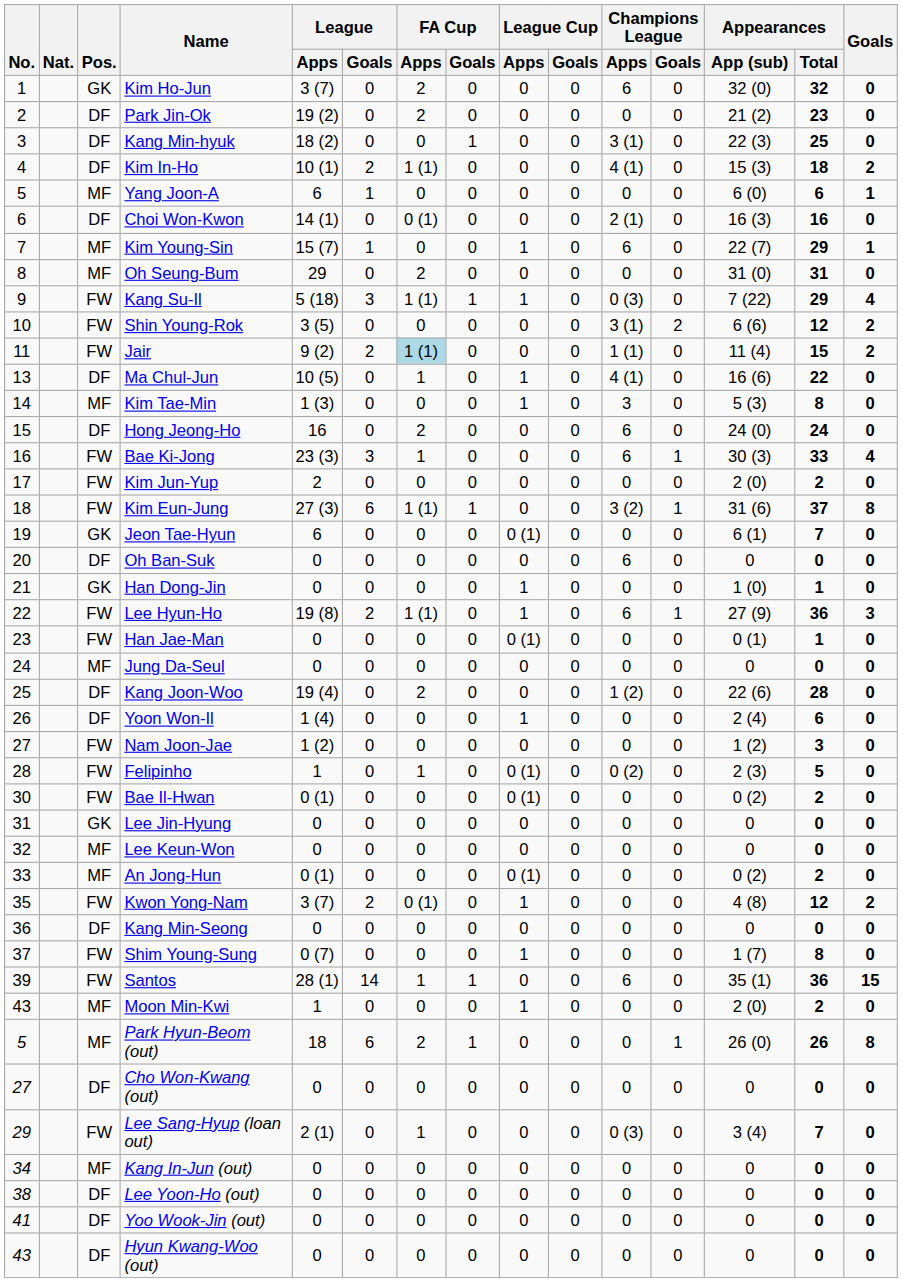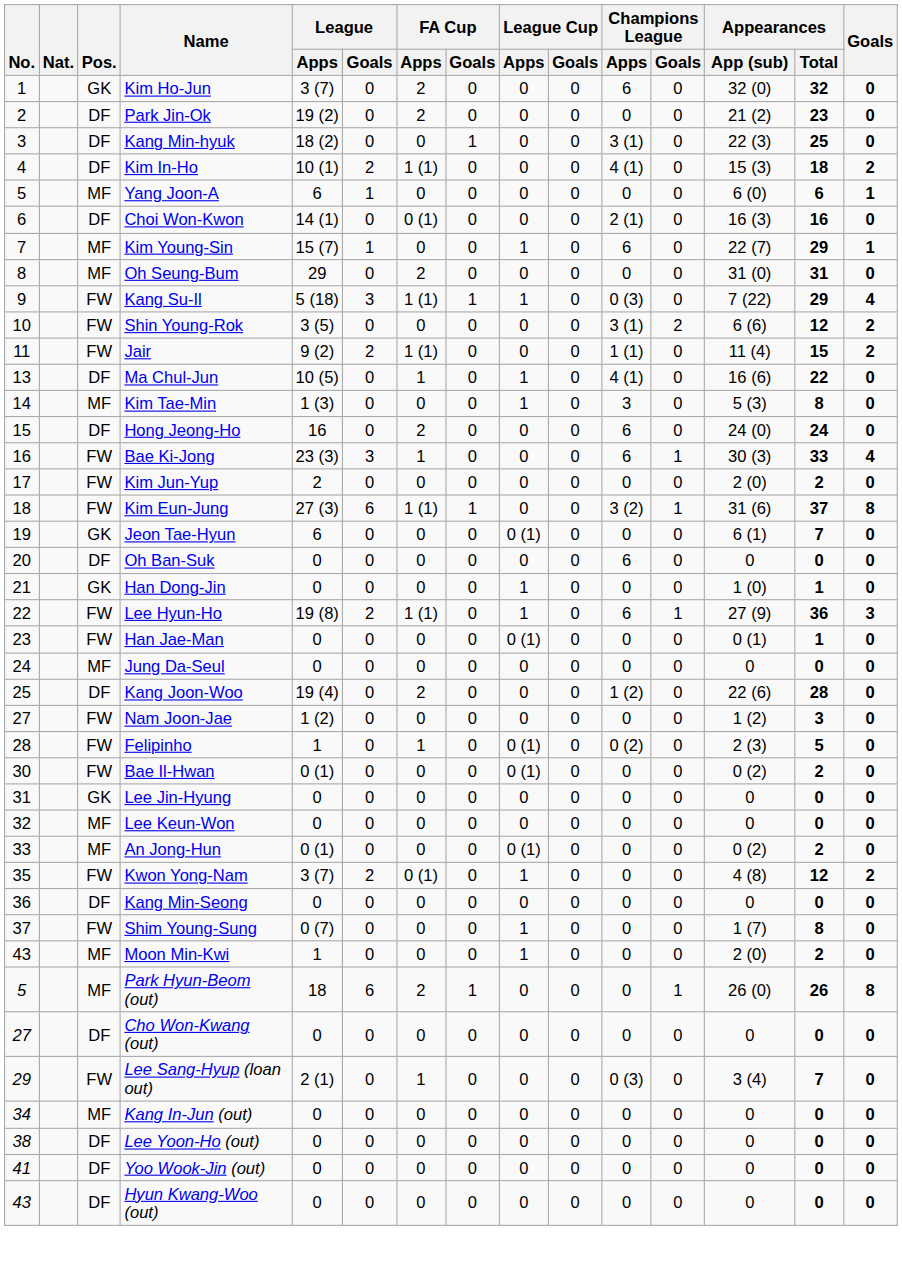 <table class="wikitable" style="font-size: 95%; text-align: center;">
 <tr>
 <th rowspan="2" valign="bottom">No.</th>
 <th rowspan="2" valign="bottom">Nat.</th>
 <th rowspan="2" valign="bottom">Pos.</th>
 <th rowspan="2" width="150">Name</th>
 <th colspan="2" width="80">League</th>
 <th colspan="2" width="80">FA Cup</th>
 <th colspan="2" width="80">League Cup</th>
 <th colspan="2" width="80">Champions League</th>
 <th colspan="2" width="120">Appearances</th>
 <th rowspan="2" width="40">Goals</th>
 </tr>
 <tr>
 <th>Apps</th>
 <th>Goals</th>
 <th>Apps</th>
 <th>Goals</th>
 <th>Apps</th>
 <th>Goals</th>
 <th>Apps</th>
 <th>Goals</th>
 <th>App (sub)</th>
 <th>Total</th>
 </tr>
 <tr>
 <td>1</td>
 <td></td>
 <td>GK</td>
 <td align="left"><a href='#'>Kim Ho-Jun</a></td>
 <td>3 (7)</td>
 <td>0</td>
 <td>2</td>
 <td>0</td>
 <td>0</td>
 <td>0</td>
 <td>6</td>
 <td>0</td>
 <td>32 (0)</td>
 <td><strong>32</strong></td>
 <td><strong>0</strong></td>
 </tr>
 <tr>
 <td>2</td>
 <td></td>
 <td>DF</td>
 <td align="left"><a href='#'>Park Jin-Ok</a></td>
 <td>19 (2)</td>
 <td>0</td>
 <td>2</td>
 <td>0</td>
 <td>0</td>
 <td>0</td>
 <td>0</td>
 <td>0</td>
 <td>21 (2)</td>
 <td><strong>23</strong></td>
 <td><strong>0</strong></td>
 </tr>
 <tr>
 <td>3</td>
 <td></td>
 <td>DF</td>
 <td align="left"><a href='#'>Kang Min-hyuk</a></td>
 <td>18 (2)</td>
 <td>0</td>
 <td>0</td>
 <td>1</td>
 <td>0</td>
 <td>0</td>
 <td>3 (1)</td>
 <td>0</td>
 <td>22 (3)</td>
 <td><strong>25</strong></td>
 <td><strong>0</strong></td>
 </tr>
 <tr>
 <td>4</td>
 <td></td>
 <td>DF</td>
 <td align="left"><a href='#'>Kim In-Ho</a></td>
 <td>10 (1)</td>
 <td>2</td>
 <td>1 (1)</td>
 <td>0</td>
 <td>0</td>
 <td>0</td>
 <td>4 (1)</td>
 <td>0</td>
 <td>15 (3)</td>
 <td><strong>18</strong></td>
 <td><strong>2</strong></td>
 </tr>
 <tr>
 <td>5</td>
 <td></td>
 <td>MF</td>
 <td align="left"><a href='#'>Yang Joon-A</a></td>
 <td>6</td>
 <td>1</td>
 <td>0</td>
 <td>0</td>
 <td>0</td>
 <td>0</td>
 <td>0</td>
 <td>0</td>
 <td>6 (0)</td>
 <td><strong>6</strong></td>
 <td><strong>1</strong></td>
 </tr>
 <tr>
 <td>6</td>
 <td></td>
 <td>DF</td>
 <td align="left"><a href='#'>Choi Won-Kwon</a></td>
 <td>14 (1)</td>
 <td>0</td>
 <td>0 (1)</td>
 <td>0</td>
 <td>0</td>
 <td>0</td>
 <td>2 (1)</td>
 <td>0</td>
 <td>16 (3)</td>
 <td><strong>16</strong></td>
 <td><strong>0</strong></td>
 </tr>
 <tr>
 <td>7</td>
 <td></td>
 <td>MF</td>
 <td align="left"><a href='#'>Kim Young-Sin</a></td>
 <td>15 (7)</td>
 <td>1</td>
 <td>0</td>
 <td>0</td>
 <td>1</td>
 <td>0</td>
 <td>6</td>
 <td>0</td>
 <td>22 (7)</td>
 <td><strong>29</strong></td>
 <td><strong>1</strong></td>
 </tr>
 <tr>
 <td>8</td>
 <td></td>
 <td>MF</td>
 <td align="left"><a href='#'>Oh Seung-Bum</a></td>
 <td>29</td>
 <td>0</td>
 <td>2</td>
 <td>0</td>
 <td>0</td>
 <td>0</td>
 <td>0</td>
 <td>0</td>
 <td>31 (0)</td>
 <td><strong>31</strong></td>
 <td><strong>0</strong></td>
 </tr>
 <tr>
 <td>9</td>
 <td></td>
 <td>FW</td>
 <td align="left"><a href='#'>Kang Su-Il</a></td>
 <td>5 (18)</td>
 <td>3</td>
 <td>1 (1)</td>
 <td>1</td>
 <td>1</td>
 <td>0</td>
 <td>0 (3)</td>
 <td>0</td>
 <td>7 (22)</td>
 <td><strong>29</strong></td>
 <td><strong>4</strong></td>
 </tr>
 <tr>
 <td>10</td>
 <td></td>
 <td>FW</td>
 <td align="left"><a href='#'>Shin Young-Rok</a></td>
 <td>3 (5)</td>
 <td>0</td>
 <td>0</td>
 <td>0</td>
 <td>0</td>
 <td>0</td>
 <td>3 (1)</td>
 <td>2</td>
 <td>6 (6)</td>
 <td><strong>12</strong></td>
 <td><strong>2</strong></td>
 </tr>
 <tr>
 <td>11</td>
 <td></td>
 <td>FW</td>
 <td align="left"><a href='#'>Jair</a></td>
 <td>9 (2)</td>
 <td>2</td>
-<td style="background: lightblue;">1 (1)</td>
+<td>1 (1)</td>
 <td>0</td>
 <td>0</td>
 <td>0</td>
 <td>1 (1)</td>
 <td>0</td>
 <td>11 (4)</td>
 <td><strong>15</strong></td>
 <td><strong>2</strong></td>
 </tr>
 <tr>
 <td>13</td>
 <td></td>
 <td>DF</td>
 <td align="left"><a href='#'>Ma Chul-Jun</a></td>
 <td>10 (5)</td>
 <td>0</td>
 <td>1</td>
 <td>0</td>
 <td>1</td>
 <td>0</td>
 <td>4 (1)</td>
 <td>0</td>
 <td>16 (6)</td>
 <td><strong>22</strong></td>
 <td><strong>0</strong></td>
 </tr>
 <tr>
 <td>14</td>
 <td></td>
 <td>MF</td>
 <td align="left"><a href='#'>Kim Tae-Min</a></td>
 <td>1 (3)</td>
 <td>0</td>
 <td>0</td>
 <td>0</td>
 <td>1</td>
 <td>0</td>
 <td>3</td>
 <td>0</td>
 <td>5 (3)</td>
 <td><strong>8</strong></td>
 <td><strong>0</strong></td>
 </tr>
 <tr>
 <td>15</td>
 <td></td>
 <td>DF</td>
 <td align="left"><a href='#'>Hong Jeong-Ho</a></td>
 <td>16</td>
 <td>0</td>
 <td>2</td>
 <td>0</td>
 <td>0</td>
 <td>0</td>
 <td>6</td>
 <td>0</td>
 <td>24 (0)</td>
 <td><strong>24</strong></td>
 <td><strong>0</strong></td>
 </tr>
 <tr>
 <td>16</td>
 <td></td>
 <td>FW</td>
 <td align="left"><a href='#'>Bae Ki-Jong</a></td>
 <td>23 (3)</td>
 <td>3</td>
 <td>1</td>
 <td>0</td>
 <td>0</td>
 <td>0</td>
 <td>6</td>
 <td>1</td>
 <td>30 (3)</td>
 <td><strong>33</strong></td>
 <td><strong>4</strong></td>
 </tr>
 <tr>
 <td>17</td>
 <td></td>
 <td>FW</td>
 <td align="left"><a href='#'>Kim Jun-Yup</a></td>
 <td>2</td>
 <td>0</td>
 <td>0</td>
 <td>0</td>
 <td>0</td>
 <td>0</td>
 <td>0</td>
 <td>0</td>
 <td>2 (0)</td>
 <td><strong>2</strong></td>
 <td><strong>0</strong></td>
 </tr>
 <tr>
 <td>18</td>
 <td></td>
 <td>FW</td>
 <td align="left"><a href='#'>Kim Eun-Jung</a></td>
 <td>27 (3)</td>
 <td>6</td>
 <td>1 (1)</td>
 <td>1</td>
 <td>0</td>
 <td>0</td>
 <td>3 (2)</td>
 <td>1</td>
 <td>31 (6)</td>
 <td><strong>37</strong></td>
 <td><strong>8</strong></td>
 </tr>
 <tr>
 <td>19</td>
 <td></td>
 <td>GK</td>
 <td align="left"><a href='#'>Jeon Tae-Hyun</a></td>
 <td>6</td>
 <td>0</td>
 <td>0</td>
 <td>0</td>
 <td>0 (1)</td>
 <td>0</td>
 <td>0</td>
 <td>0</td>
 <td>6 (1)</td>
 <td><strong>7</strong></td>
 <td><strong>0</strong></td>
 </tr>
 <tr>
 <td>20</td>
 <td></td>
 <td>DF</td>
 <td align="left"><a href='#'>Oh Ban-Suk</a></td>
 <td>0</td>
 <td>0</td>
 <td>0</td>
 <td>0</td>
 <td>0</td>
 <td>0</td>
 <td>6</td>
 <td>0</td>
 <td>0</td>
 <td><strong>0</strong></td>
 <td><strong>0</strong></td>
 </tr>
 <tr>
 <td>21</td>
 <td></td>
 <td>GK</td>
 <td align="left"><a href='#'>Han Dong-Jin</a></td>
 <td>0</td>
 <td>0</td>
 <td>0</td>
 <td>0</td>
 <td>1</td>
 <td>0</td>
 <td>0</td>
 <td>0</td>
 <td>1 (0)</td>
 <td><strong>1</strong></td>
 <td><strong>0</strong></td>
 </tr>
 <tr>
 <td>22</td>
 <td></td>
 <td>FW</td>
 <td align="left"><a href='#'>Lee Hyun-Ho</a></td>
 <td>19 (8)</td>
 <td>2</td>
 <td>1 (1)</td>
 <td>0</td>
 <td>1</td>
 <td>0</td>
 <td>6</td>
 <td>1</td>
 <td>27 (9)</td>
 <td><strong>36</strong></td>
 <td><strong>3</strong></td>
 </tr>
 <tr>
 <td>23</td>
 <td></td>
 <td>FW</td>
 <td align="left"><a href='#'>Han Jae-Man</a></td>
 <td>0</td>
 <td>0</td>
 <td>0</td>
 <td>0</td>
 <td>0 (1)</td>
 <td>0</td>
 <td>0</td>
 <td>0</td>
 <td>0 (1)</td>
 <td><strong>1</strong></td>
 <td><strong>0</strong></td>
 </tr>
 <tr>
 <td>24</td>
 <td></td>
 <td>MF</td>
 <td align="left"><a href='#'>Jung Da-Seul</a></td>
 <td>0</td>
 <td>0</td>
 <td>0</td>
 <td>0</td>
 <td>0</td>
 <td>0</td>
 <td>0</td>
 <td>0</td>
 <td>0</td>
 <td><strong>0</strong></td>
 <td><strong>0</strong></td>
 </tr>
 <tr>
 <td>25</td>
 <td></td>
 <td>DF</td>
 <td align="left"><a href='#'>Kang Joon-Woo</a></td>
 <td>19 (4)</td>
 <td>0</td>
 <td>2</td>
 <td>0</td>
 <td>0</td>
 <td>0</td>
 <td>1 (2)</td>
 <td>0</td>
 <td>22 (6)</td>
 <td><strong>28</strong></td>
 <td><strong>0</strong></td>
 </tr>
 <tr>
-<td>26</td>
-<td></td>
-<td>DF</td>
-<td align="left"><a href='#'>Yoon Won-Il</a></td>
-<td>1 (4)</td>
-<td>0</td>
-<td>0</td>
-<td>0</td>
-<td>1</td>
-<td>0</td>
-<td>0</td>
-<td>0</td>
-<td>2 (4)</td>
-<td><strong>6</strong></td>
-<td><strong>0</strong></td>
-</tr>
-<tr>
 <td>27</td>
 <td></td>
 <td>FW</td>
 <td align="left"><a href='#'>Nam Joon-Jae</a></td>
 <td>1 (2)</td>
 <td>0</td>
 <td>0</td>
 <td>0</td>
 <td>0</td>
 <td>0</td>
 <td>0</td>
 <td>0</td>
 <td>1 (2)</td>
 <td><strong>3</strong></td>
 <td><strong>0</strong></td>
 </tr>
 <tr>
 <td>28</td>
 <td></td>
 <td>FW</td>
 <td align="left"><a href='#'>Felipinho</a></td>
 <td>1</td>
 <td>0</td>
 <td>1</td>
 <td>0</td>
 <td>0 (1)</td>
 <td>0</td>
 <td>0 (2)</td>
 <td>0</td>
 <td>2 (3)</td>
 <td><strong>5</strong></td>
 <td><strong>0</strong></td>
 </tr>
 <tr>
 <td>30</td>
 <td></td>
 <td>FW</td>
 <td align="left"><a href='#'>Bae Il-Hwan</a></td>
 <td>0 (1)</td>
 <td>0</td>
 <td>0</td>
 <td>0</td>
 <td>0 (1)</td>
 <td>0</td>
 <td>0</td>
 <td>0</td>
 <td>0 (2)</td>
 <td><strong>2</strong></td>
 <td><strong>0</strong></td>
 </tr>
 <tr>
 <td>31</td>
 <td></td>
 <td>GK</td>
 <td align="left"><a href='#'>Lee Jin-Hyung</a></td>
 <td>0</td>
 <td>0</td>
 <td>0</td>
 <td>0</td>
 <td>0</td>
 <td>0</td>
 <td>0</td>
 <td>0</td>
 <td>0</td>
 <td><strong>0</strong></td>
 <td><strong>0</strong></td>
 </tr>
 <tr>
 <td>32</td>
 <td></td>
 <td>MF</td>
 <td align="left"><a href='#'>Lee Keun-Won</a></td>
 <td>0</td>
 <td>0</td>
 <td>0</td>
 <td>0</td>
 <td>0</td>
 <td>0</td>
 <td>0</td>
 <td>0</td>
 <td>0</td>
 <td><strong>0</strong></td>
 <td><strong>0</strong></td>
 </tr>
 <tr>
 <td>33</td>
 <td></td>
 <td>MF</td>
 <td align="left"><a href='#'>An Jong-Hun</a></td>
 <td>0 (1)</td>
 <td>0</td>
 <td>0</td>
 <td>0</td>
 <td>0 (1)</td>
 <td>0</td>
 <td>0</td>
 <td>0</td>
 <td>0 (2)</td>
 <td><strong>2</strong></td>
 <td><strong>0</strong></td>
 </tr>
 <tr>
 <td>35</td>
 <td></td>
 <td>FW</td>
 <td align="left"><a href='#'>Kwon Yong-Nam</a></td>
 <td>3 (7)</td>
 <td>2</td>
 <td>0 (1)</td>
 <td>0</td>
 <td>1</td>
 <td>0</td>
 <td>0</td>
 <td>0</td>
 <td>4 (8)</td>
 <td><strong>12</strong></td>
 <td><strong>2</strong></td>
 </tr>
 <tr>
 <td>36</td>
 <td></td>
 <td>DF</td>
 <td align="left"><a href='#'>Kang Min-Seong</a></td>
 <td>0</td>
 <td>0</td>
 <td>0</td>
 <td>0</td>
 <td>0</td>
 <td>0</td>
 <td>0</td>
 <td>0</td>
 <td>0</td>
 <td><strong>0</strong></td>
 <td><strong>0</strong></td>
 </tr>
 <tr>
 <td>37</td>
 <td></td>
 <td>FW</td>
 <td align="left"><a href='#'>Shim Young-Sung</a></td>
 <td>0 (7)</td>
 <td>0</td>
 <td>0</td>
 <td>0</td>
 <td>1</td>
 <td>0</td>
 <td>0</td>
 <td>0</td>
 <td>1 (7)</td>
 <td><strong>8</strong></td>
 <td><strong>0</strong></td>
 </tr>
 <tr>
-<td>39</td>
-<td></td>
-<td>FW</td>
-<td align="left"><a href='#'>Santos</a></td>
-<td>28 (1)</td>
-<td>14</td>
-<td>1</td>
-<td>1</td>
-<td>0</td>
-<td>0</td>
-<td>6</td>
-<td>0</td>
-<td>35 (1)</td>
-<td><strong>36</strong></td>
-<td><strong>15</strong></td>
-</tr>
-<tr>
 <td>43</td>
 <td></td>
 <td>MF</td>
 <td align="left"><a href='#'>Moon Min-Kwi</a></td>
 <td>1</td>
 <td>0</td>
 <td>0</td>
 <td>0</td>
 <td>1</td>
 <td>0</td>
 <td>0</td>
 <td>0</td>
 <td>2 (0)</td>
 <td><strong>2</strong></td>
 <td><strong>0</strong></td>
 </tr>
 <tr>
 <td><em>5</em></td>
 <td></td>
 <td>MF</td>
 <td align="left"><em><a href='#'>Park Hyun-Beom</a> (out)</em></td>
 <td>18</td>
 <td>6</td>
 <td>2</td>
 <td>1</td>
 <td>0</td>
 <td>0</td>
 <td>0</td>
 <td>1</td>
 <td>26 (0)</td>
 <td><strong>26</strong></td>
 <td><strong>8</strong></td>
 </tr>
 <tr>
 <td><em>27</em></td>
 <td></td>
 <td>DF</td>
 <td align="left"><em><a href='#'>Cho Won-Kwang</a> (out)</em></td>
 <td>0</td>
 <td>0</td>
 <td>0</td>
 <td>0</td>
 <td>0</td>
 <td>0</td>
 <td>0</td>
 <td>0</td>
 <td>0</td>
 <td><strong>0</strong></td>
 <td><strong>0</strong></td>
 </tr>
 <tr>
 <td><em>29</em></td>
 <td></td>
 <td>FW</td>
 <td align="left"><em><a href='#'>Lee Sang-Hyup</a> (loan out)</em></td>
 <td>2 (1)</td>
 <td>0</td>
 <td>1</td>
 <td>0</td>
 <td>0</td>
 <td>0</td>
 <td>0 (3)</td>
 <td>0</td>
 <td>3 (4)</td>
 <td><strong>7</strong></td>
 <td><strong>0</strong></td>
 </tr>
 <tr>
 <td><em>34</em></td>
 <td></td>
 <td>MF</td>
 <td align="left"><em><a href='#'>Kang In-Jun</a> (out)</em></td>
 <td>0</td>
 <td>0</td>
 <td>0</td>
 <td>0</td>
 <td>0</td>
 <td>0</td>
 <td>0</td>
 <td>0</td>
 <td>0</td>
 <td><strong>0</strong></td>
 <td><strong>0</strong></td>
 </tr>
 <tr>
 <td><em>38</em></td>
 <td></td>
 <td>DF</td>
 <td align="left"><em><a href='#'>Lee Yoon-Ho</a> (out)</em></td>
 <td>0</td>
 <td>0</td>
 <td>0</td>
 <td>0</td>
 <td>0</td>
 <td>0</td>
 <td>0</td>
 <td>0</td>
 <td>0</td>
 <td><strong>0</strong></td>
 <td><strong>0</strong></td>
 </tr>
 <tr>
 <td><em>41</em></td>
 <td></td>
 <td>DF</td>
 <td align="left"><em><a href='#'>Yoo Wook-Jin</a> (out)</em></td>
 <td>0</td>
 <td>0</td>
 <td>0</td>
 <td>0</td>
 <td>0</td>
 <td>0</td>
 <td>0</td>
 <td>0</td>
 <td>0</td>
 <td><strong>0</strong></td>
 <td><strong>0</strong></td>
 </tr>
 <tr>
 <td><em>43</em></td>
 <td></td>
 <td>DF</td>
 <td align="left"><em><a href='#'>Hyun Kwang-Woo</a> (out)</em></td>
 <td>0</td>
 <td>0</td>
 <td>0</td>
 <td>0</td>
 <td>0</td>
 <td>0</td>
 <td>0</td>
 <td>0</td>
 <td>0</td>
 <td><strong>0</strong></td>
 <td><strong>0</strong></td>
 </tr>
 </table>
